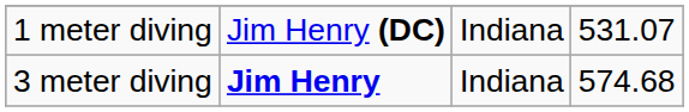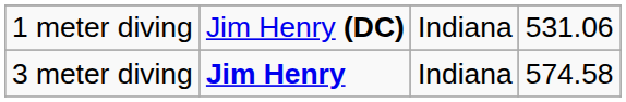 <table class="wikitable sortable" style="text-align:left">
 <tr>
 </tr>
 <tr>
 <td>1 meter diving</td>
 <td><a href='#'>Jim Henry</a> <strong>(DC)</strong></td>
 <td>Indiana</td>
-<td>531.07</td>
+<td>531.06</td>
 </tr>
 <tr>
 <td>3 meter diving</td>
 <td><strong><a href='#'>Jim Henry</a></strong></td>
 <td>Indiana</td>
-<td>574.68</td>
+<td>574.58</td>
 </tr>
 </table>
